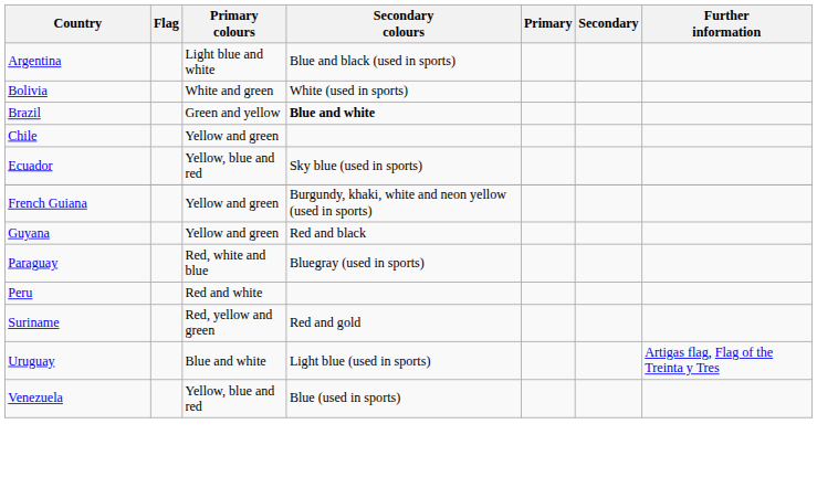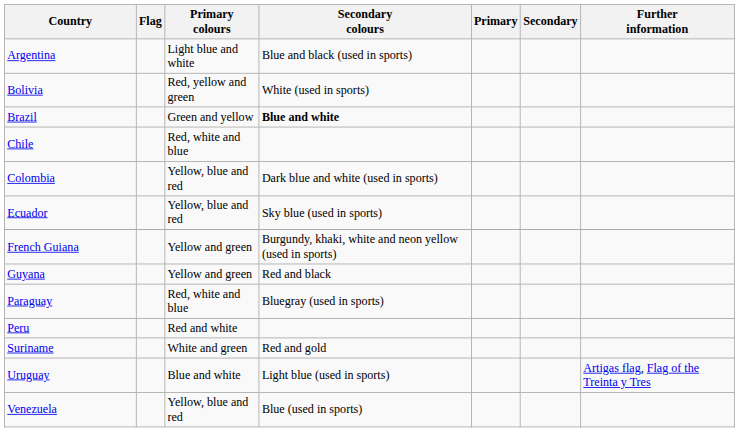 <table class="wikitable sortable" style="font-size:90%">
 <tr>
 <th style="width:150px">Country</th>
 <th class="unsortable">Flag</th>
 <th>Primary<br>colours</th>
 <th>Secondary<br>colours</th>
 <th>Primary</th>
 <th>Secondary</th>
 <th>Further<br>information</th>
 </tr>
 <tr>
 <td><a href='#'>Argentina</a></td>
 <td style="text-align:center"></td>
 <td>Light blue and white</td>
 <td>Blue and black (used in sports)</td>
 <td></td>
 <td></td>
 <td></td>
 </tr>
 <tr>
 <td><a href='#'>Bolivia</a></td>
 <td style="text-align:center"></td>
-<td>White and green</td>
+<td>Red, yellow and green</td>
 <td>White (used in sports)</td>
 <td></td>
 <td></td>
 <td></td>
 </tr>
 <tr>
 <td><a href='#'>Brazil</a></td>
 <td style="text-align:center"></td>
 <td>Green and yellow</td>
 <td><strong>Blue and white</strong></td>
 <td></td>
 <td></td>
 <td></td>
 </tr>
 <tr>
 <td><a href='#'>Chile</a></td>
 <td style="text-align:center"></td>
-<td>Yellow and green</td>
+<td>Red, white and blue</td>
 <td></td>
+<td></td>
+<td></td>
+<td></td>
+</tr>
+<tr>
+<td><a href='#'>Colombia</a></td>
+<td style="text-align:center"></td>
+<td>Yellow, blue and red</td>
+<td>Dark blue and white (used in sports)</td>
 <td></td>
 <td></td>
 <td></td>
 </tr>
 <tr>
 <td><a href='#'>Ecuador</a></td>
 <td style="text-align:center"></td>
 <td>Yellow, blue and red</td>
 <td>Sky blue (used in sports)</td>
 <td></td>
 <td></td>
 <td></td>
 </tr>
 <tr>
 </tr>
 <tr>
 <td><a href='#'>French Guiana</a></td>
 <td style="text-align:center"></td>
 <td>Yellow and green</td>
 <td>Burgundy, khaki, white and neon yellow (used in sports)</td>
 <td></td>
 <td></td>
 <td></td>
 </tr>
 <tr>
 <td><a href='#'>Guyana</a></td>
 <td style="text-align:center"></td>
 <td>Yellow and green</td>
 <td>Red and black</td>
 <td></td>
 <td></td>
 <td></td>
 </tr>
 <tr>
 <td><a href='#'>Paraguay</a></td>
 <td style="text-align:center"></td>
 <td>Red, white and blue</td>
 <td>Bluegray (used in sports)</td>
 <td></td>
 <td></td>
 <td></td>
 </tr>
 <tr>
 <td><a href='#'>Peru</a></td>
 <td style="text-align:center"></td>
 <td>Red and white</td>
 <td></td>
 <td></td>
 <td></td>
 <td></td>
 </tr>
 <tr>
 <td><a href='#'>Suriname</a></td>
 <td style="text-align:center"></td>
-<td>Red, yellow and green</td>
+<td>White and green</td>
 <td>Red and gold</td>
 <td></td>
 <td></td>
 <td></td>
 </tr>
 <tr>
 <td><a href='#'>Uruguay</a></td>
 <td style="text-align:center"></td>
 <td>Blue and white</td>
 <td>Light blue (used in sports)</td>
 <td></td>
 <td> </td>
 <td><a href='#'>Artigas flag</a>, <a href='#'>Flag of the Treinta y Tres</a></td>
 </tr>
 <tr>
 <td><a href='#'>Venezuela</a></td>
 <td style="text-align:center"></td>
 <td>Yellow, blue and red</td>
 <td>Blue (used in sports)</td>
 <td></td>
 <td></td>
 <td></td>
 </tr>
 </table>
